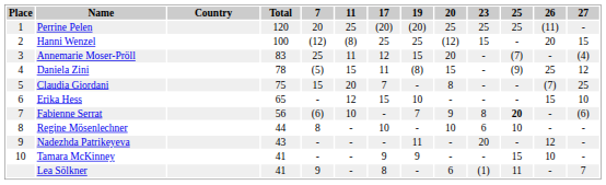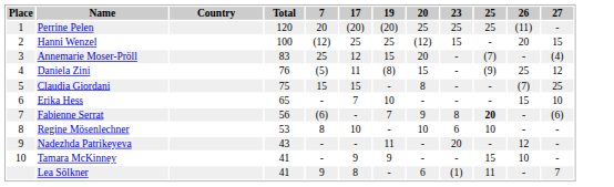 <table border="0" style="border: 1px solid #999; background-color:#FFFFFF; text-align:center; font-size:86%; line-height:15px;">
 <tr align="center" bgcolor="#CCCCCC">
 <th width=35>Place</th>
 <th width=170>Name</th>
 <th width=120>Country</th>
 <th width=50>Total</th>
 <th width=40>7</th>
-<th width=40>11</th>
 <th width=40>17</th>
 <th width=40>19</th>
 <th width=40>20</th>
 <th width=40>23</th>
 <th width=40>25</th>
 <th width=40>26</th>
 <th width=40>27</th>
 </tr>
 <tr bgcolor="#EFEFEF">
 <td>1</td>
 <td align="left"><a href='#'>Perrine Pelen</a></td>
 <td align="left"></td>
 <td>120</td>
 <td>20</td>
-<td>25</td>
 <td>(20)</td>
 <td>(20)</td>
 <td>25</td>
 <td>25</td>
 <td>25</td>
 <td>(11)</td>
 <td>-</td>
 </tr>
 <tr>
 <td>2</td>
 <td align="left"><a href='#'>Hanni Wenzel</a></td>
 <td align="left"></td>
 <td>100</td>
 <td>(12)</td>
-<td>(8)</td>
 <td>25</td>
 <td>25</td>
 <td>(12)</td>
 <td>15</td>
 <td>-</td>
 <td>20</td>
 <td>15</td>
 </tr>
 <tr bgcolor="#EFEFEF">
 <td>3</td>
 <td align="left"><a href='#'>Annemarie Moser-Pröll</a></td>
 <td align="left"></td>
 <td>83</td>
 <td>25</td>
-<td>11</td>
 <td>12</td>
 <td>15</td>
 <td>20</td>
 <td>-</td>
 <td>(7)</td>
 <td>-</td>
 <td>(4)</td>
 </tr>
 <tr>
 <td>4</td>
 <td align="left"><a href='#'>Daniela Zini</a></td>
 <td align="left"></td>
-<td>78</td>
+<td>76</td>
 <td>(5)</td>
-<td>15</td>
 <td>11</td>
 <td>(8)</td>
 <td>15</td>
 <td>-</td>
 <td>(9)</td>
 <td>25</td>
 <td>12</td>
 </tr>
 <tr bgcolor="#EFEFEF">
 <td>5</td>
 <td align="left"><a href='#'>Claudia Giordani</a></td>
 <td align="left"></td>
 <td>75</td>
 <td>15</td>
-<td>20</td>
-<td>7</td>
+<td>15</td>
 <td>-</td>
 <td>8</td>
 <td>-</td>
 <td>-</td>
 <td>(7)</td>
 <td>25</td>
 </tr>
 <tr>
 <td>6</td>
 <td align="left"><a href='#'>Erika Hess</a></td>
 <td align="left"></td>
 <td>65</td>
 <td>-</td>
-<td>12</td>
-<td>15</td>
+<td>7</td>
 <td>10</td>
 <td>-</td>
 <td>-</td>
 <td>-</td>
 <td>15</td>
 <td>10</td>
 </tr>
 <tr bgcolor="#EFEFEF">
 <td>7</td>
 <td align="left"><a href='#'>Fabienne Serrat</a></td>
 <td align="left"></td>
 <td>56</td>
 <td>(6)</td>
-<td>10</td>
 <td>-</td>
 <td>7</td>
 <td>9</td>
 <td>8</td>
 <td><strong>20</strong></td>
 <td>-</td>
 <td>(6)</td>
 </tr>
 <tr>
 <td>8</td>
 <td align="left"><a href='#'>Regine Mösenlechner</a></td>
 <td align="left"></td>
-<td>44</td>
+<td>53</td>
 <td>8</td>
-<td>-</td>
 <td>10</td>
 <td>-</td>
 <td>10</td>
 <td>6</td>
 <td>10</td>
 <td>-</td>
 <td>-</td>
 </tr>
 <tr bgcolor="#EFEFEF">
 <td>9</td>
 <td align="left"><a href='#'>Nadezhda Patrikeyeva</a></td>
 <td align="left"></td>
 <td>43</td>
 <td>-</td>
 <td>-</td>
-<td>-</td>
 <td>11</td>
 <td>-</td>
 <td>20</td>
 <td>-</td>
 <td>12</td>
 <td>-</td>
 </tr>
 <tr>
 <td>10</td>
 <td align="left"><a href='#'>Tamara McKinney</a></td>
 <td align="left"></td>
 <td>41</td>
-<td>-</td>
 <td>-</td>
 <td>9</td>
 <td>9</td>
 <td>-</td>
 <td>-</td>
 <td>15</td>
 <td>10</td>
 <td>-</td>
 </tr>
 <tr bgcolor="#EFEFEF">
 <td></td>
 <td align="left"><a href='#'>Lea Sölkner</a></td>
 <td align="left"></td>
 <td>41</td>
 <td>9</td>
-<td>-</td>
 <td>8</td>
 <td>-</td>
 <td>6</td>
 <td>(1)</td>
 <td>11</td>
 <td>-</td>
 <td>7</td>
 </tr>
 </table>
